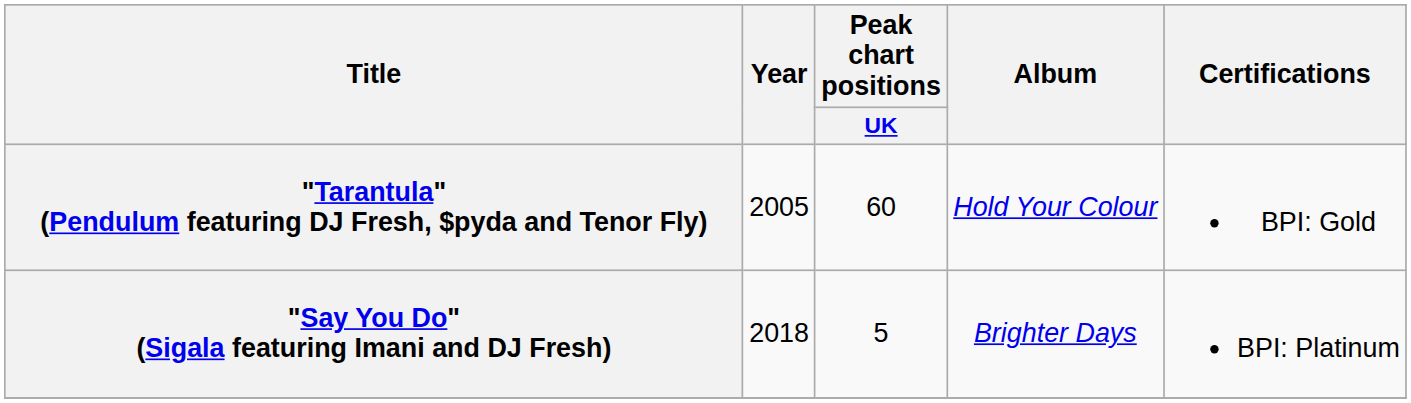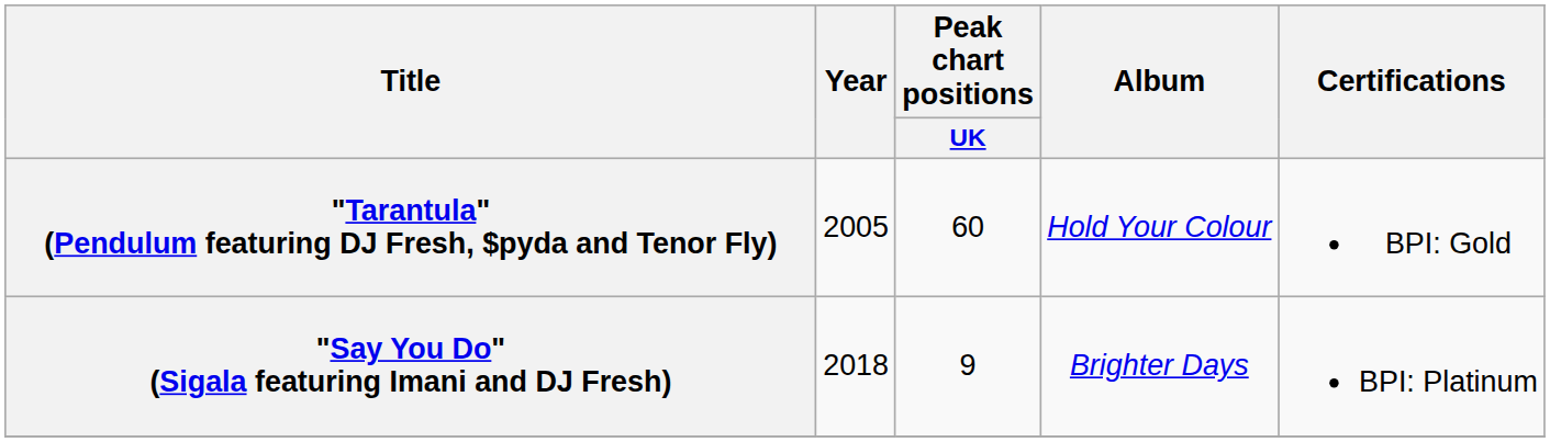 <table class="wikitable plainrowheaders" style="text-align:center;">
 <tr>
 <th scope="col" rowspan="2" style="width:27em;">Title</th>
 <th scope="col" rowspan="2" style="width:1em;">Year</th>
 <th scope="col" colspan="1">Peak chart positions</th>
 <th scope="col" rowspan="2">Album</th>
 <th scope="col" rowspan="2">Certifications</th>
 </tr>
 <tr>
 <th scope="col" style="width:3em;font-size:85%"><a href='#'>UK</a><br></th>
 </tr>
 <tr>
 <th scope="row">"<a href='#'>Tarantula</a>"<br><span>(<a href='#'>Pendulum</a> featuring DJ Fresh, $pyda and Tenor Fly)</span></th>
 <td>2005</td>
 <td>60</td>
 <td><em><a href='#'>Hold Your Colour</a></em></td>
 <td><br><ul><li>BPI: Gold</li></ul></td>
 </tr>
 <tr>
 <th scope="row">"<a href='#'>Say You Do</a>"<br><span>(<a href='#'>Sigala</a> featuring Imani and DJ Fresh)</span></th>
 <td>2018</td>
-<td>5</td>
+<td>9</td>
 <td><em><a href='#'>Brighter Days</a></em></td>
 <td><br><ul><li>BPI: Platinum</li></ul></td>
 </tr>
 <tr>
 </tr>
 </table>
